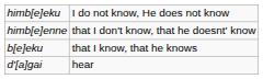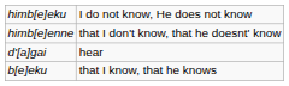 <table class="wikitable">
 <tr>
 <td><em>himb[e]eku</em></td>
 <td>I do not know, He does not know</td>
 </tr>
 <tr>
 <td><em>himb[e]enne</em></td>
 <td>that I don't know, that he doesnt' know</td>
 </tr>
 <tr>
+<td><em>d'[a]gai</em></td>
+<td>hear</td>
+</tr>
+<tr>
 <td><em>b[e]eku</em></td>
 <td>that I know, that he knows</td>
 </tr>
-<tr>
-<td><em>d'[a]gai</em></td>
-<td>hear</td>
-</tr>
 </table>
